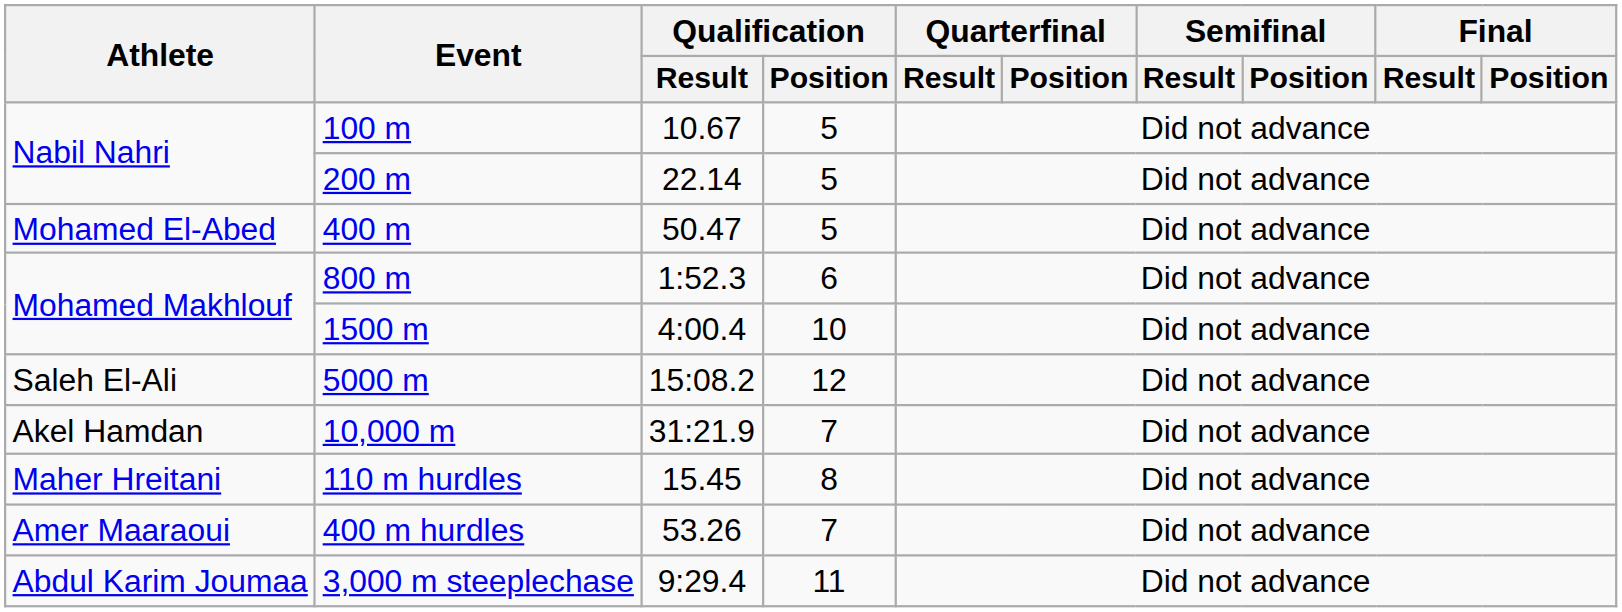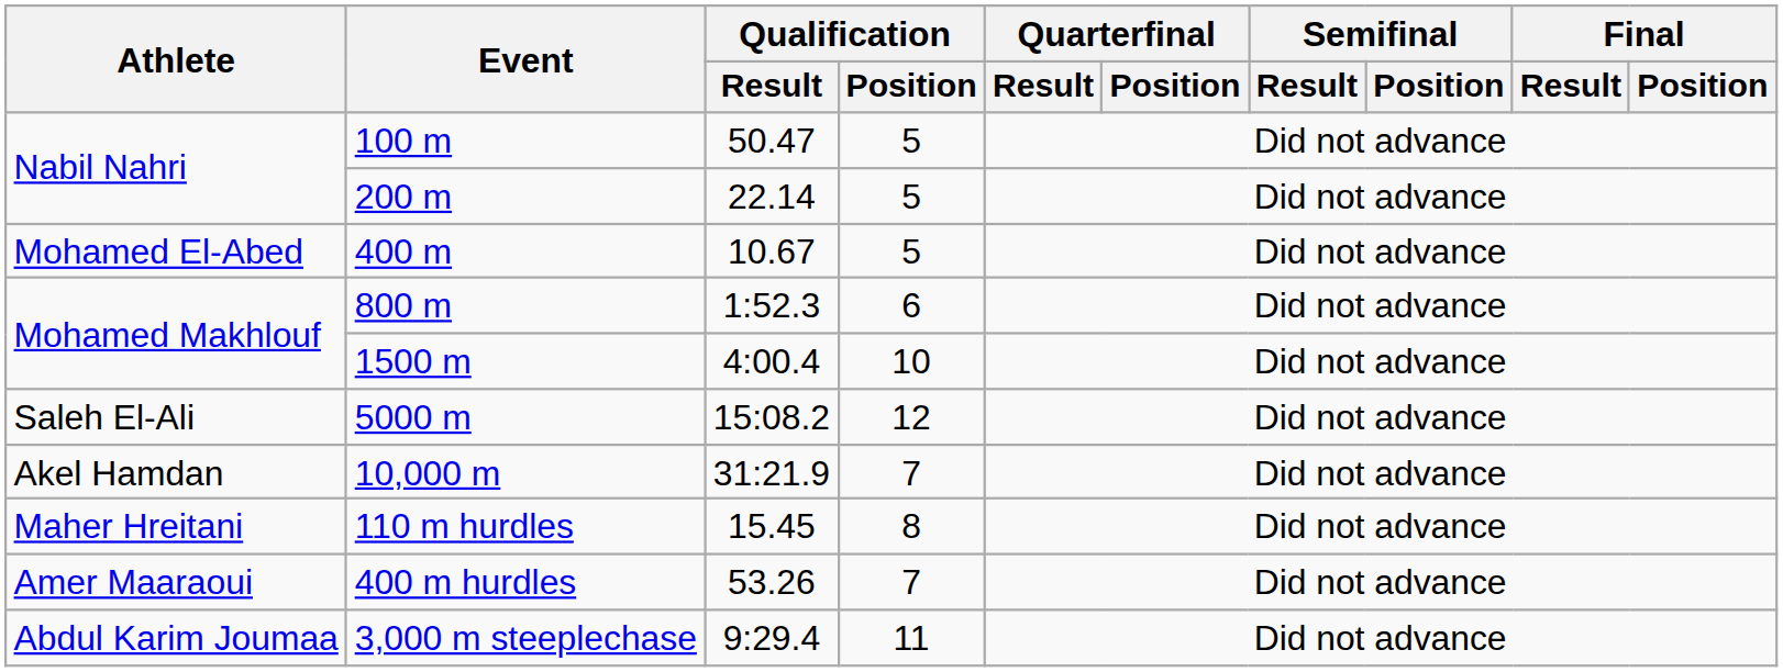 <table class=wikitable style="font-size:90%">
 <tr>
 <th rowspan="2">Athlete</th>
 <th rowspan="2">Event</th>
 <th colspan="2">Qualification</th>
 <th colspan="2">Quarterfinal</th>
 <th colspan="2">Semifinal</th>
 <th colspan="2">Final</th>
 </tr>
 <tr style="font-size:95%">
 <th>Result</th>
 <th>Position</th>
 <th>Result</th>
 <th>Position</th>
 <th>Result</th>
 <th>Position</th>
 <th>Result</th>
 <th>Position</th>
 </tr>
 <tr align=center>
 <td align=left rowspan=2><a href='#'>Nabil Nahri</a></td>
 <td align=left><a href='#'>100 m</a></td>
-<td>10.67</td>
+<td>50.47</td>
 <td>5</td>
 <td colspan=6>Did not advance</td>
 </tr>
 <tr align=center>
 <td align=left><a href='#'>200 m</a></td>
 <td>22.14</td>
 <td>5</td>
 <td colspan=6>Did not advance</td>
 </tr>
 <tr align=center>
 <td align=left><a href='#'>Mohamed El-Abed</a></td>
 <td align=left><a href='#'>400 m</a></td>
-<td>50.47</td>
+<td>10.67</td>
 <td>5</td>
 <td colspan=6>Did not advance</td>
 </tr>
 <tr align=center>
 <td align=left rowspan=2><a href='#'>Mohamed Makhlouf</a></td>
 <td align=left><a href='#'>800 m</a></td>
 <td>1:52.3</td>
 <td>6</td>
 <td colspan=6>Did not advance</td>
 </tr>
 <tr align=center>
 <td align=left><a href='#'>1500 m</a></td>
 <td>4:00.4</td>
 <td>10</td>
 <td colspan=6>Did not advance</td>
 </tr>
 <tr align=center>
 <td align=left>Saleh El-Ali</td>
 <td align=left><a href='#'>5000 m</a></td>
 <td>15:08.2</td>
 <td>12</td>
 <td colspan=6>Did not advance</td>
 </tr>
 <tr align=center>
 <td align=left>Akel Hamdan</td>
 <td align=left><a href='#'>10,000 m</a></td>
 <td>31:21.9</td>
 <td>7</td>
 <td colspan=6>Did not advance</td>
 </tr>
 <tr align=center>
 <td align=left><a href='#'>Maher Hreitani</a></td>
 <td align=left><a href='#'>110 m hurdles</a></td>
 <td>15.45</td>
 <td>8</td>
 <td colspan=6>Did not advance</td>
 </tr>
 <tr align=center>
 <td align=left><a href='#'>Amer Maaraoui</a></td>
 <td align=left><a href='#'>400 m hurdles</a></td>
 <td>53.26</td>
 <td>7</td>
 <td colspan=6>Did not advance</td>
 </tr>
 <tr align=center>
 <td align=left><a href='#'>Abdul Karim Joumaa</a></td>
 <td align=left><a href='#'>3,000 m steeplechase</a></td>
 <td>9:29.4</td>
 <td>11</td>
 <td colspan=6>Did not advance</td>
 </tr>
 </table>
